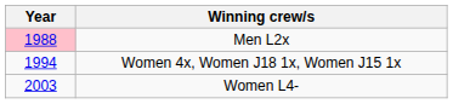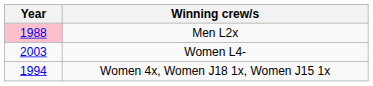 <table class="wikitable" style="text-align:center">
 <tr>
 <th width=70>Year</th>
 <th width=400>Winning crew/s</th>
 </tr>
 <tr>
 <td style="background: pink;"><a href='#'>1988</a></td>
 <td>Men L2x</td>
 </tr>
 <tr>
+<td><a href='#'>2003</a></td>
+<td>Women L4-</td>
+</tr>
+<tr>
 <td><a href='#'>1994</a></td>
 <td>Women 4x, Women J18 1x, Women J15 1x</td>
 </tr>
-<tr>
-<td><a href='#'>2003</a></td>
-<td>Women L4-</td>
-</tr>
 </table>
